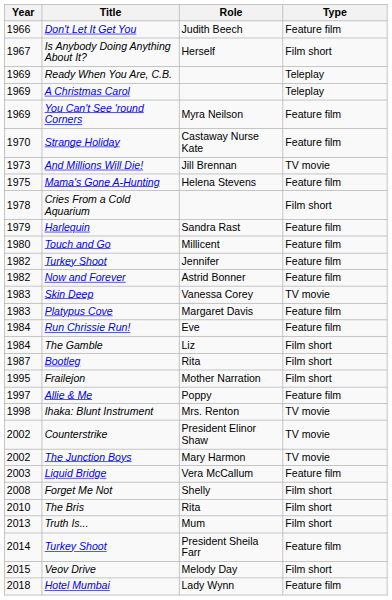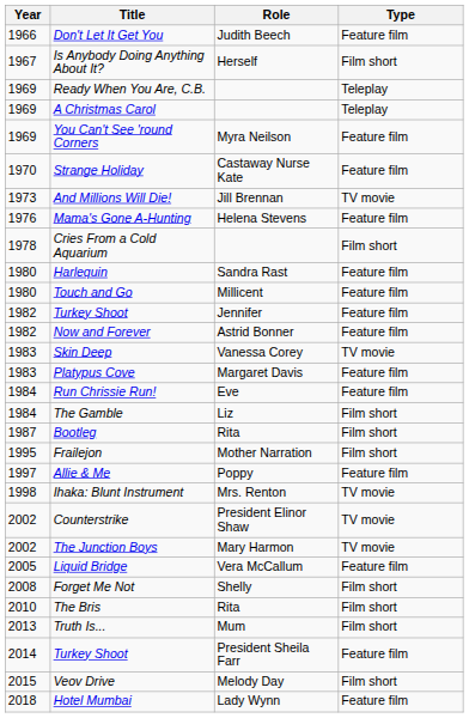 <table class="wikitable plainrowheaders sortable">
 <tr>
 <th width="50" scope="col">Year</th>
 <th width="200" scope="col">Title</th>
 <th width="150" scope="col">Role</th>
 <th width="150" scope="col">Type</th>
 </tr>
 <tr>
 <td>1966</td>
 <td><em><a href='#'>Don't Let It Get You</a></em></td>
 <td>Judith Beech</td>
 <td>Feature film</td>
 </tr>
 <tr>
 <td>1967</td>
 <td><em>Is Anybody Doing Anything About It?</em></td>
 <td>Herself</td>
 <td>Film short</td>
 </tr>
 <tr>
 <td>1969</td>
 <td><em>Ready When You Are, C.B.</em></td>
 <td></td>
 <td>Teleplay</td>
 </tr>
 <tr>
 <td>1969</td>
 <td><em><a href='#'>A Christmas Carol</a></em></td>
 <td></td>
 <td>Teleplay</td>
 </tr>
 <tr>
 <td>1969</td>
 <td><em><a href='#'>You Can't See 'round Corners</a></em></td>
 <td>Myra Neilson</td>
 <td>Feature film</td>
 </tr>
 <tr>
 <td>1970</td>
 <td><em><a href='#'>Strange Holiday</a></em></td>
 <td>Castaway Nurse Kate</td>
 <td>Feature film</td>
 </tr>
 <tr>
 <td>1973</td>
 <td><em><a href='#'>And Millions Will Die!</a></em></td>
 <td>Jill Brennan</td>
 <td>TV movie</td>
 </tr>
 <tr>
-<td>1975</td>
+<td>1976</td>
 <td><em><a href='#'>Mama's Gone A-Hunting</a></em></td>
 <td>Helena Stevens</td>
 <td>Feature film</td>
 </tr>
 <tr>
 <td>1978</td>
 <td><em>Cries From a Cold Aquarium</em></td>
 <td></td>
 <td>Film short</td>
 </tr>
 <tr>
-<td>1979</td>
+<td>1980</td>
 <td><em><a href='#'>Harlequin</a></em></td>
 <td>Sandra Rast</td>
 <td>Feature film</td>
 </tr>
 <tr>
 <td>1980</td>
 <td><em><a href='#'>Touch and Go</a></em></td>
 <td>Millicent</td>
 <td>Feature film</td>
 </tr>
 <tr>
 <td>1982</td>
 <td><em><a href='#'>Turkey Shoot</a></em></td>
 <td>Jennifer</td>
 <td>Feature film</td>
 </tr>
 <tr>
 <td>1982</td>
 <td><em><a href='#'>Now and Forever</a></em></td>
 <td>Astrid Bonner</td>
 <td>Feature film</td>
 </tr>
 <tr>
 <td>1983</td>
 <td><em><a href='#'>Skin Deep</a></em></td>
 <td>Vanessa Corey</td>
 <td>TV movie</td>
 </tr>
 <tr>
 <td>1983</td>
 <td><em><a href='#'>Platypus Cove</a></em></td>
 <td>Margaret Davis</td>
 <td>Feature film</td>
 </tr>
 <tr>
 <td>1984</td>
 <td><em><a href='#'>Run Chrissie Run!</a></em></td>
 <td>Eve</td>
 <td>Feature film</td>
 </tr>
 <tr>
 <td>1984</td>
 <td><em>The Gamble</em></td>
 <td>Liz</td>
 <td>Film short</td>
 </tr>
 <tr>
 <td>1987</td>
 <td><em><a href='#'>Bootleg</a></em></td>
 <td>Rita</td>
 <td>Film short</td>
 </tr>
 <tr>
 <td>1995</td>
 <td><em>Frailejon</em></td>
 <td>Mother Narration</td>
 <td>Film short</td>
 </tr>
 <tr>
 <td>1997</td>
 <td><em><a href='#'>Allie & Me</a></em></td>
 <td>Poppy</td>
 <td>Feature film</td>
 </tr>
 <tr>
 <td>1998</td>
 <td><em>Ihaka: Blunt Instrument</em></td>
 <td>Mrs. Renton</td>
 <td>TV movie</td>
 </tr>
 <tr>
 <td>2002</td>
 <td><em>Counterstrike</em></td>
 <td>President Elinor Shaw</td>
 <td>TV movie</td>
 </tr>
 <tr>
 <td>2002</td>
 <td><em><a href='#'>The Junction Boys</a></em></td>
 <td>Mary Harmon</td>
 <td>TV movie</td>
 </tr>
 <tr>
-<td>2003</td>
+<td>2005</td>
 <td><em><a href='#'>Liquid Bridge</a></em></td>
 <td>Vera McCallum</td>
 <td>Feature film</td>
 </tr>
 <tr>
 <td>2008</td>
 <td><em>Forget Me Not</em></td>
 <td>Shelly</td>
 <td>Film short</td>
 </tr>
 <tr>
 <td>2010</td>
 <td><em>The Bris</em></td>
 <td>Rita</td>
 <td>Film short</td>
 </tr>
 <tr>
 <td>2013</td>
 <td><em>Truth Is...</em></td>
 <td>Mum</td>
 <td>Film short</td>
 </tr>
 <tr>
 <td>2014</td>
 <td><em><a href='#'>Turkey Shoot</a></em></td>
 <td>President Sheila Farr</td>
 <td>Feature film</td>
 </tr>
 <tr>
 <td>2015</td>
 <td><em>Veov Drive</em></td>
 <td>Melody Day</td>
 <td>Film short</td>
 </tr>
 <tr>
 <td>2018</td>
 <td><em><a href='#'>Hotel Mumbai</a></em></td>
 <td>Lady Wynn</td>
 <td>Feature film</td>
 </tr>
 </table>
